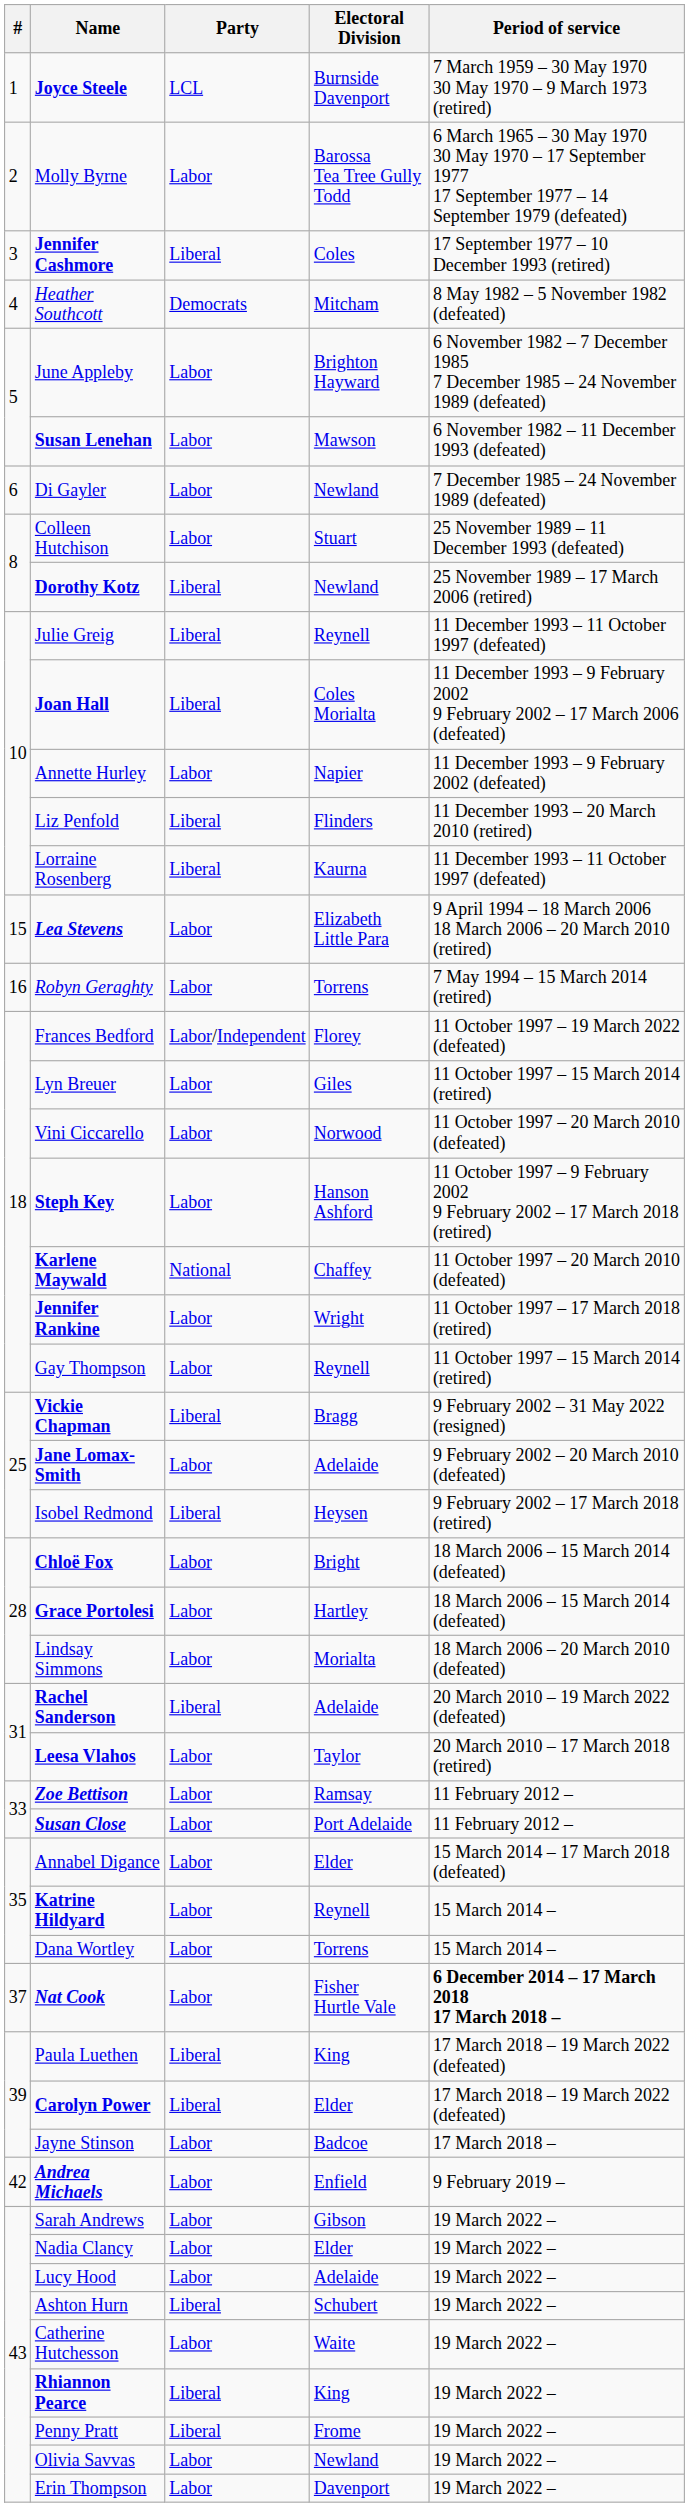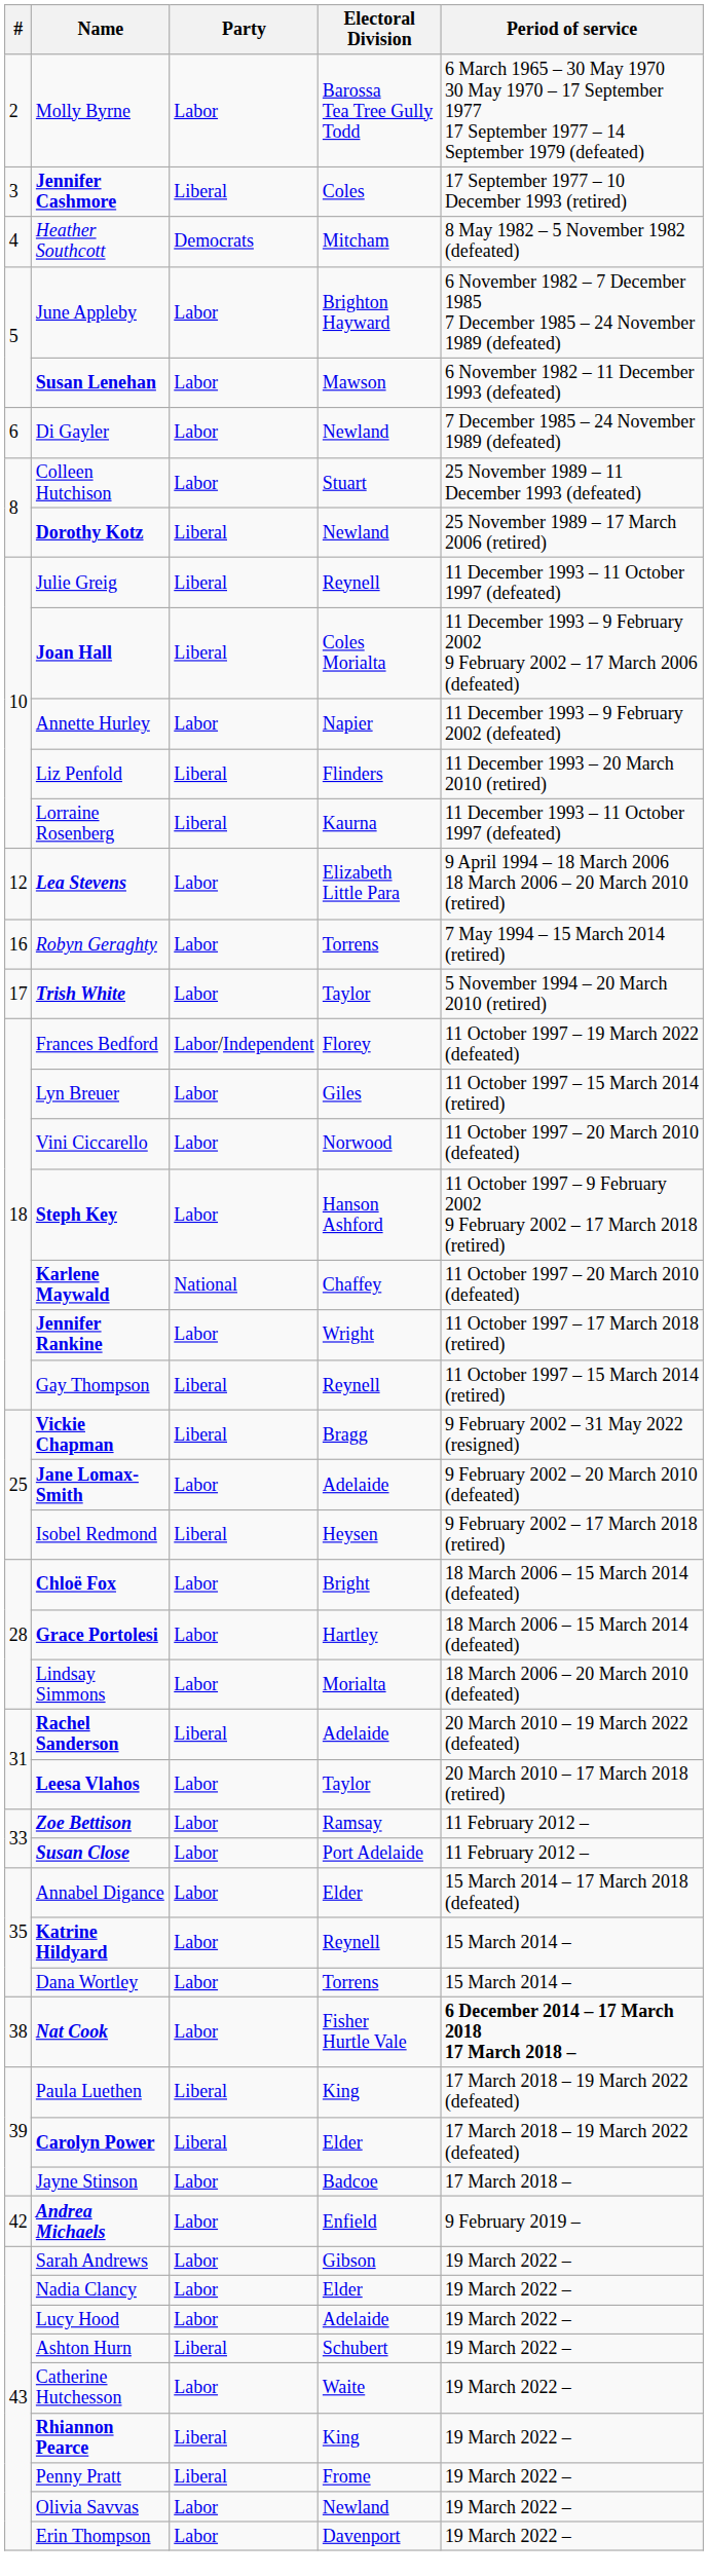 <table class="wikitable">
 <tr>
 <th>#</th>
 <th>Name</th>
 <th>Party</th>
 <th>Electoral Division</th>
 <th>Period of service</th>
-</tr>
-<tr>
-<td>1</td>
-<td><strong><a href='#'>Joyce Steele</a></strong></td>
-<td><a href='#'>LCL</a></td>
-<td><a href='#'>Burnside</a> <br> <a href='#'>Davenport</a></td>
-<td>7 March 1959 – 30 May 1970 <br> 30 May 1970 – 9 March 1973 (retired)</td>
 </tr>
 <tr>
 <td>2</td>
 <td><a href='#'>Molly Byrne</a></td>
 <td><a href='#'>Labor</a></td>
 <td><a href='#'>Barossa</a> <br> <a href='#'>Tea Tree Gully</a> <br> <a href='#'>Todd</a></td>
 <td>6 March 1965 – 30 May 1970 <br> 30 May 1970 – 17 September 1977 <br> 17 September 1977 – 14 September 1979 (defeated)</td>
 </tr>
 <tr>
 <td>3</td>
 <td><strong><a href='#'>Jennifer Cashmore</a></strong></td>
 <td><a href='#'>Liberal</a></td>
 <td><a href='#'>Coles</a></td>
 <td>17 September 1977 – 10 December 1993 (retired)</td>
 </tr>
 <tr>
 <td>4</td>
 <td><em><a href='#'>Heather Southcott</a></em></td>
 <td><a href='#'>Democrats</a></td>
 <td><a href='#'>Mitcham</a></td>
 <td>8 May 1982 – 5 November 1982 (defeated)</td>
 </tr>
 <tr>
 <td rowspan=2>5</td>
 <td><a href='#'>June Appleby</a></td>
 <td><a href='#'>Labor</a></td>
 <td><a href='#'>Brighton</a> <br> <a href='#'>Hayward</a></td>
 <td>6 November 1982 – 7 December 1985 <br> 7 December 1985 – 24 November 1989 (defeated)</td>
 </tr>
 <tr>
 <td><strong><a href='#'>Susan Lenehan</a></strong></td>
 <td><a href='#'>Labor</a></td>
 <td><a href='#'>Mawson</a></td>
 <td>6 November 1982 – 11 December 1993 (defeated)</td>
 </tr>
 <tr>
 <td>6</td>
 <td><a href='#'>Di Gayler</a></td>
 <td><a href='#'>Labor</a></td>
 <td><a href='#'>Newland</a></td>
 <td>7 December 1985 – 24 November 1989 (defeated)</td>
 </tr>
 <tr>
 <td rowspan=2>8</td>
 <td><a href='#'>Colleen Hutchison</a></td>
 <td><a href='#'>Labor</a></td>
 <td><a href='#'>Stuart</a></td>
 <td>25 November 1989 – 11 December 1993 (defeated)</td>
 </tr>
 <tr>
 <td><strong><a href='#'>Dorothy Kotz</a></strong></td>
 <td><a href='#'>Liberal</a></td>
 <td><a href='#'>Newland</a></td>
 <td>25 November 1989 – 17 March 2006 (retired)</td>
 </tr>
 <tr>
 <td rowspan=5>10</td>
 <td><a href='#'>Julie Greig</a></td>
 <td><a href='#'>Liberal</a></td>
 <td><a href='#'>Reynell</a></td>
 <td>11 December 1993 – 11 October 1997 (defeated)</td>
 </tr>
 <tr>
 <td><strong><a href='#'>Joan Hall</a></strong></td>
 <td><a href='#'>Liberal</a></td>
 <td><a href='#'>Coles</a> <br> <a href='#'>Morialta</a></td>
 <td>11 December 1993 – 9 February 2002 <br> 9 February 2002 – 17 March 2006 (defeated)</td>
 </tr>
 <tr>
 <td><a href='#'>Annette Hurley</a></td>
 <td><a href='#'>Labor</a></td>
 <td><a href='#'>Napier</a></td>
 <td>11 December 1993 – 9 February 2002 (defeated)</td>
 </tr>
 <tr>
 <td><a href='#'>Liz Penfold</a></td>
 <td><a href='#'>Liberal</a></td>
 <td><a href='#'>Flinders</a></td>
 <td>11 December 1993 – 20 March 2010 (retired)</td>
 </tr>
 <tr>
 <td><a href='#'>Lorraine Rosenberg</a></td>
 <td><a href='#'>Liberal</a></td>
 <td><a href='#'>Kaurna</a></td>
 <td>11 December 1993 – 11 October 1997 (defeated)</td>
 </tr>
 <tr>
-<td>15</td>
+<td>12</td>
 <td><strong><em><a href='#'>Lea Stevens</a></em></strong></td>
 <td><a href='#'>Labor</a></td>
 <td><a href='#'>Elizabeth</a> <br> <a href='#'>Little Para</a></td>
 <td>9 April 1994 – 18 March 2006 <br> 18 March 2006 – 20 March 2010 (retired)</td>
 </tr>
 <tr>
 <td>16</td>
 <td><em><a href='#'>Robyn Geraghty</a></em></td>
 <td><a href='#'>Labor</a></td>
 <td><a href='#'>Torrens</a></td>
 <td>7 May 1994 – 15 March 2014 (retired)</td>
+</tr>
+<tr>
+<td>17</td>
+<td><strong><em><a href='#'>Trish White</a></em></strong></td>
+<td><a href='#'>Labor</a></td>
+<td><a href='#'>Taylor</a></td>
+<td>5 November 1994 – 20 March 2010 (retired)</td>
 </tr>
 <tr>
 <td rowspan=7>18</td>
 <td><a href='#'>Frances Bedford</a></td>
 <td><a href='#'>Labor</a>/<a href='#'>Independent</a></td>
 <td><a href='#'>Florey</a></td>
 <td>11 October 1997 – 19 March 2022 (defeated)</td>
 </tr>
 <tr>
 <td><a href='#'>Lyn Breuer</a></td>
 <td><a href='#'>Labor</a></td>
 <td><a href='#'>Giles</a></td>
 <td>11 October 1997 – 15 March 2014 (retired)</td>
 </tr>
 <tr>
 <td><a href='#'>Vini Ciccarello</a></td>
 <td><a href='#'>Labor</a></td>
 <td><a href='#'>Norwood</a></td>
 <td>11 October 1997 – 20 March 2010 (defeated)</td>
 </tr>
 <tr>
 <td><strong><a href='#'>Steph Key</a></strong></td>
 <td><a href='#'>Labor</a></td>
 <td><a href='#'>Hanson</a> <br> <a href='#'>Ashford</a></td>
 <td>11 October 1997 – 9 February 2002 <br> 9 February 2002 – 17 March 2018 (retired)</td>
 </tr>
 <tr>
 <td><strong><a href='#'>Karlene Maywald</a></strong></td>
 <td><a href='#'>National</a></td>
 <td><a href='#'>Chaffey</a></td>
 <td>11 October 1997 – 20 March 2010 (defeated)</td>
 </tr>
 <tr>
 <td><strong><a href='#'>Jennifer Rankine</a></strong></td>
 <td><a href='#'>Labor</a></td>
 <td><a href='#'>Wright</a></td>
 <td>11 October 1997 – 17 March 2018 (retired)</td>
 </tr>
 <tr>
 <td><a href='#'>Gay Thompson</a></td>
-<td><a href='#'>Labor</a></td>
+<td><a href='#'>Liberal</a></td>
 <td><a href='#'>Reynell</a></td>
 <td>11 October 1997 – 15 March 2014 (retired)</td>
 </tr>
 <tr>
 <td rowspan=3>25</td>
 <td><strong><a href='#'>Vickie Chapman</a></strong></td>
 <td><a href='#'>Liberal</a></td>
 <td><a href='#'>Bragg</a></td>
 <td>9 February 2002 – 31 May 2022 (resigned)</td>
 </tr>
 <tr>
 <td><strong><a href='#'>Jane Lomax-Smith</a></strong></td>
 <td><a href='#'>Labor</a></td>
 <td><a href='#'>Adelaide</a></td>
 <td>9 February 2002 – 20 March 2010 (defeated)</td>
 </tr>
 <tr>
 <td><a href='#'>Isobel Redmond</a></td>
 <td><a href='#'>Liberal</a></td>
 <td><a href='#'>Heysen</a></td>
 <td>9 February 2002 – 17 March 2018 (retired)</td>
 </tr>
 <tr>
 <td rowspan=3>28</td>
 <td><strong><a href='#'>Chloë Fox</a></strong></td>
 <td><a href='#'>Labor</a></td>
 <td><a href='#'>Bright</a></td>
 <td>18 March 2006 – 15 March 2014 (defeated)</td>
 </tr>
 <tr>
 <td><strong><a href='#'>Grace Portolesi</a></strong></td>
 <td><a href='#'>Labor</a></td>
 <td><a href='#'>Hartley</a></td>
 <td>18 March 2006 – 15 March 2014 (defeated)</td>
 </tr>
 <tr>
 <td><a href='#'>Lindsay Simmons</a></td>
 <td><a href='#'>Labor</a></td>
 <td><a href='#'>Morialta</a></td>
 <td>18 March 2006 – 20 March 2010 (defeated)</td>
 </tr>
 <tr>
 <td rowspan=2>31</td>
 <td><strong><a href='#'>Rachel Sanderson</a></strong></td>
 <td><a href='#'>Liberal</a></td>
 <td><a href='#'>Adelaide</a></td>
 <td>20 March 2010 – 19 March 2022 (defeated)</td>
 </tr>
 <tr>
 <td><strong><a href='#'>Leesa Vlahos</a></strong></td>
 <td><a href='#'>Labor</a></td>
 <td><a href='#'>Taylor</a></td>
 <td>20 March 2010 – 17 March 2018 (retired)</td>
 </tr>
 <tr>
 <td rowspan=2>33</td>
 <td><strong><em><a href='#'>Zoe Bettison</a></em></strong></td>
 <td><a href='#'>Labor</a></td>
 <td><a href='#'>Ramsay</a></td>
 <td>11 February 2012 –</td>
 </tr>
 <tr>
 <td><strong><em><a href='#'>Susan Close</a></em></strong></td>
 <td><a href='#'>Labor</a></td>
 <td><a href='#'>Port Adelaide</a></td>
 <td>11 February 2012 –</td>
 </tr>
 <tr>
 <td rowspan=3>35</td>
 <td><a href='#'>Annabel Digance</a></td>
 <td><a href='#'>Labor</a></td>
 <td><a href='#'>Elder</a></td>
 <td>15 March 2014 – 17 March 2018 (defeated)</td>
 </tr>
 <tr>
 <td><strong><a href='#'>Katrine Hildyard</a></strong></td>
 <td><a href='#'>Labor</a></td>
 <td><a href='#'>Reynell</a></td>
 <td>15 March 2014 –</td>
 </tr>
 <tr>
 <td><a href='#'>Dana Wortley</a></td>
 <td><a href='#'>Labor</a></td>
 <td><a href='#'>Torrens</a></td>
 <td>15 March 2014 –</td>
 </tr>
 <tr>
-<td>37</td>
+<td>38</td>
 <td><strong><em><a href='#'>Nat Cook</a></em></strong></td>
 <td><a href='#'>Labor</a></td>
 <td><a href='#'>Fisher</a> <br> <a href='#'>Hurtle Vale</a></td>
 <td><strong>6 December 2014 – 17 March 2018 <br> 17 March 2018 –</strong></td>
 </tr>
 <tr>
 <td rowspan=3>39</td>
 <td><a href='#'>Paula Luethen</a></td>
 <td><a href='#'>Liberal</a></td>
 <td><a href='#'>King</a></td>
 <td>17 March 2018 – 19 March 2022 (defeated)</td>
 </tr>
 <tr>
 <td><strong><a href='#'>Carolyn Power</a></strong></td>
 <td><a href='#'>Liberal</a></td>
 <td><a href='#'>Elder</a></td>
 <td>17 March 2018 – 19 March 2022 (defeated)</td>
 </tr>
 <tr>
 <td><a href='#'>Jayne Stinson</a></td>
 <td><a href='#'>Labor</a></td>
 <td><a href='#'>Badcoe</a></td>
 <td>17 March 2018 –</td>
 </tr>
 <tr>
 <td>42</td>
 <td><strong><em><a href='#'>Andrea Michaels</a></em></strong></td>
 <td><a href='#'>Labor</a></td>
 <td><a href='#'>Enfield</a></td>
 <td>9 February 2019 –</td>
 </tr>
 <tr>
 <td rowspan=9>43</td>
 <td><a href='#'>Sarah Andrews</a></td>
 <td><a href='#'>Labor</a></td>
 <td><a href='#'>Gibson</a></td>
 <td>19 March 2022 –</td>
 </tr>
 <tr>
 <td><a href='#'>Nadia Clancy</a></td>
 <td><a href='#'>Labor</a></td>
 <td><a href='#'>Elder</a></td>
 <td>19 March 2022 –</td>
 </tr>
 <tr>
 <td><a href='#'>Lucy Hood</a></td>
 <td><a href='#'>Labor</a></td>
 <td><a href='#'>Adelaide</a></td>
 <td>19 March 2022 –</td>
 </tr>
 <tr>
 <td><a href='#'>Ashton Hurn</a></td>
 <td><a href='#'>Liberal</a></td>
 <td><a href='#'>Schubert</a></td>
 <td>19 March 2022 –</td>
 </tr>
 <tr>
 <td><a href='#'>Catherine Hutchesson</a></td>
 <td><a href='#'>Labor</a></td>
 <td><a href='#'>Waite</a></td>
 <td>19 March 2022 –</td>
 </tr>
 <tr>
 <td><strong><a href='#'>Rhiannon Pearce</a></strong></td>
 <td><a href='#'>Liberal</a></td>
 <td><a href='#'>King</a></td>
 <td>19 March 2022 –</td>
 </tr>
 <tr>
 <td><a href='#'>Penny Pratt</a></td>
 <td><a href='#'>Liberal</a></td>
 <td><a href='#'>Frome</a></td>
 <td>19 March 2022 –</td>
 </tr>
 <tr>
 <td><a href='#'>Olivia Savvas</a></td>
 <td><a href='#'>Labor</a></td>
 <td><a href='#'>Newland</a></td>
 <td>19 March 2022 –</td>
 </tr>
 <tr>
 <td><a href='#'>Erin Thompson</a></td>
 <td><a href='#'>Labor</a></td>
 <td><a href='#'>Davenport</a></td>
 <td>19 March 2022 –</td>
 </tr>
 </table>
